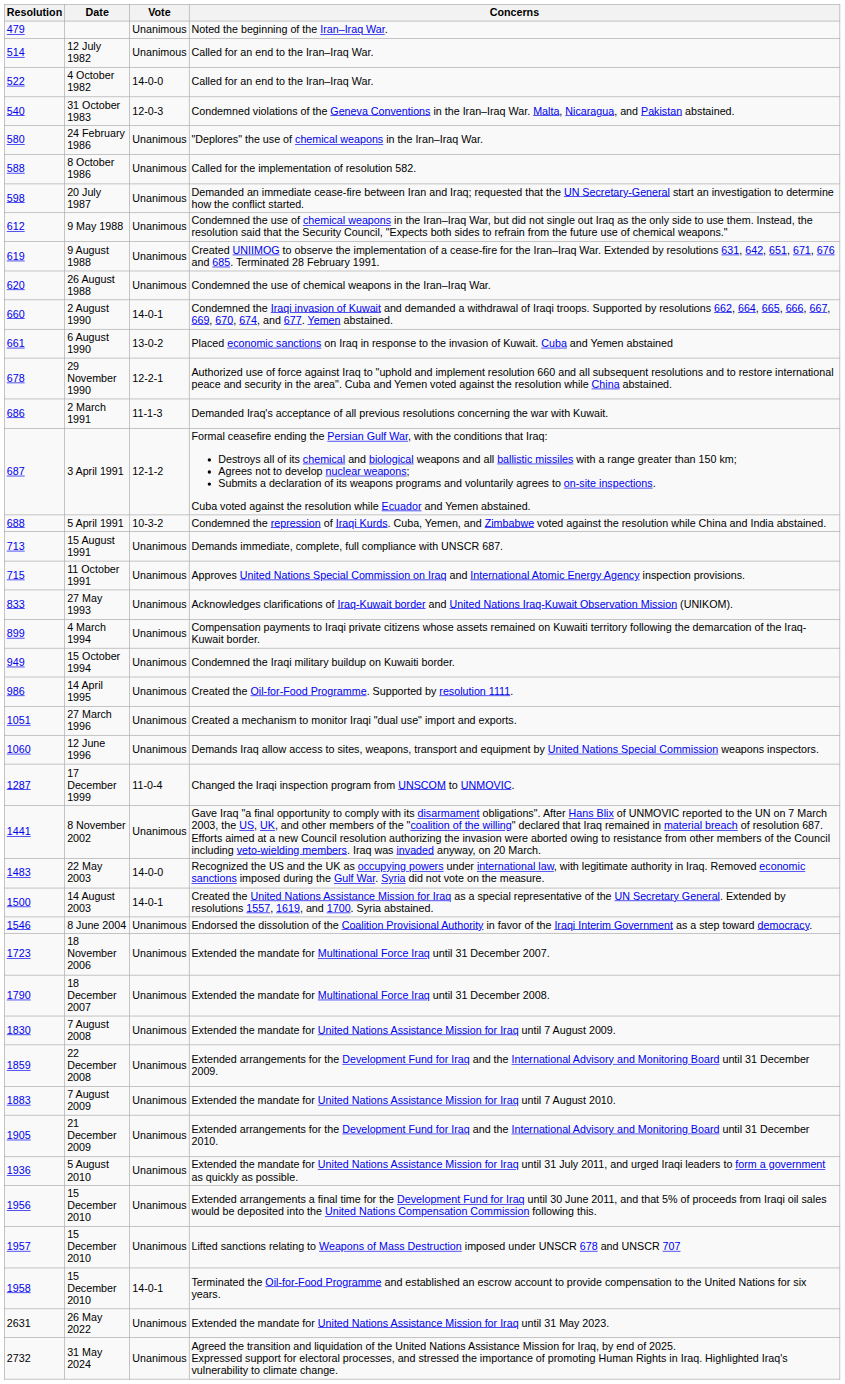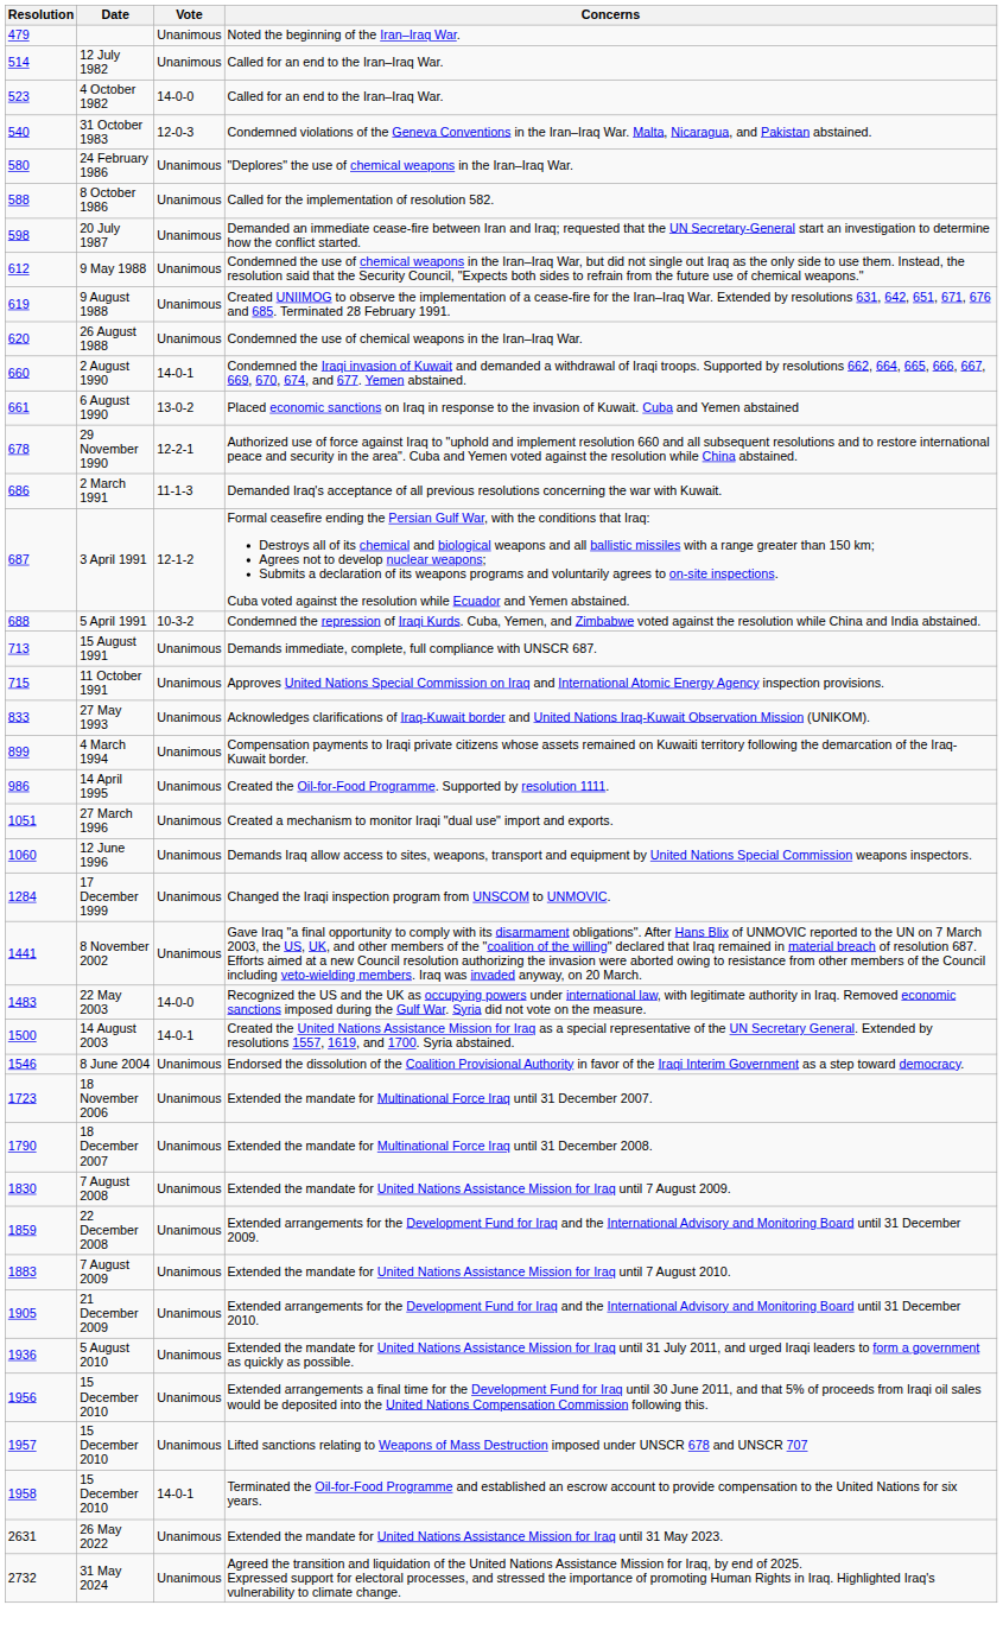 <table class="wikitable">
 <tr>
 <th>Resolution</th>
 <th>Date</th>
 <th>Vote</th>
 <th>Concerns</th>
 </tr>
 <tr>
 <td><a href='#'>479</a></td>
 <td></td>
 <td>Unanimous</td>
 <td>Noted the beginning of the <a href='#'>Iran–Iraq War</a>.</td>
 </tr>
 <tr>
 <td><a href='#'>514</a></td>
 <td>12 July 1982</td>
 <td>Unanimous</td>
 <td>Called for an end to the Iran–Iraq War.</td>
 </tr>
 <tr>
-<td><a href='#'>522</a></td>
+<td><a href='#'>523</a></td>
 <td>4 October 1982</td>
 <td>14-0-0</td>
 <td>Called for an end to the Iran–Iraq War.</td>
 </tr>
 <tr>
 <td><a href='#'>540</a></td>
 <td>31 October 1983</td>
 <td>12-0-3</td>
 <td>Condemned violations of the <a href='#'>Geneva Conventions</a> in the Iran–Iraq War. <a href='#'>Malta</a>, <a href='#'>Nicaragua</a>, and <a href='#'>Pakistan</a> abstained.</td>
 </tr>
 <tr>
 <td><a href='#'>580</a></td>
 <td>24 February 1986</td>
 <td>Unanimous</td>
 <td>"Deplores" the use of <a href='#'>chemical weapons</a> in the Iran–Iraq War.</td>
 </tr>
 <tr>
 <td><a href='#'>588</a></td>
 <td>8 October 1986</td>
 <td>Unanimous</td>
 <td>Called for the implementation of resolution 582.</td>
 </tr>
 <tr>
 <td><a href='#'>598</a></td>
 <td>20 July 1987</td>
 <td>Unanimous</td>
 <td>Demanded an immediate cease-fire between Iran and Iraq; requested that the <a href='#'>UN Secretary-General</a> start an investigation to determine how the conflict started.</td>
 </tr>
 <tr>
 <td><a href='#'>612</a></td>
 <td>9 May 1988</td>
 <td>Unanimous</td>
 <td>Condemned the use of <a href='#'>chemical weapons</a> in the Iran–Iraq War, but did not single out Iraq as the only side to use them. Instead, the resolution said that the Security Council, "Expects both sides to refrain from the future use of chemical weapons."</td>
 </tr>
 <tr>
 <td><a href='#'>619</a></td>
 <td>9 August 1988</td>
 <td>Unanimous</td>
 <td>Created <a href='#'>UNIIMOG</a> to observe the implementation of a cease-fire for the Iran–Iraq War.  Extended by resolutions <a href='#'>631</a>, <a href='#'>642</a>, <a href='#'>651</a>, <a href='#'>671</a>, <a href='#'>676</a> and <a href='#'>685</a>.  Terminated 28 February 1991.</td>
 </tr>
 <tr>
 <td><a href='#'>620</a></td>
 <td>26 August 1988</td>
 <td>Unanimous</td>
 <td>Condemned the use of chemical weapons in the Iran–Iraq War.</td>
 </tr>
 <tr>
 <td><a href='#'>660</a></td>
 <td>2 August 1990</td>
 <td>14-0-1</td>
 <td>Condemned the <a href='#'>Iraqi invasion of Kuwait</a> and demanded a withdrawal of Iraqi troops.  Supported by resolutions <a href='#'>662</a>, <a href='#'>664</a>, <a href='#'>665</a>, <a href='#'>666</a>, <a href='#'>667</a>, <a href='#'>669</a>, <a href='#'>670</a>, <a href='#'>674</a>, and <a href='#'>677</a>. <a href='#'>Yemen</a> abstained.</td>
 </tr>
 <tr>
 <td><a href='#'>661</a></td>
 <td>6 August 1990</td>
 <td>13-0-2</td>
 <td>Placed <a href='#'>economic sanctions</a> on Iraq in response to the invasion of Kuwait. <a href='#'>Cuba</a> and Yemen abstained</td>
 </tr>
 <tr>
 <td><a href='#'>678</a></td>
 <td>29 November 1990</td>
 <td>12-2-1</td>
 <td>Authorized use of force against Iraq to "uphold and implement resolution 660 and all subsequent resolutions and to restore international peace and security in the area". Cuba and Yemen voted against the resolution while <a href='#'>China</a> abstained.</td>
 </tr>
 <tr>
 <td><a href='#'>686</a></td>
 <td>2 March 1991</td>
 <td>11-1-3</td>
 <td>Demanded Iraq's acceptance of all previous resolutions concerning the war with Kuwait.</td>
 </tr>
 <tr>
 <td><a href='#'>687</a></td>
 <td>3 April 1991</td>
 <td>12-1-2</td>
 <td>Formal ceasefire ending the <a href='#'>Persian Gulf War</a>, with the conditions that Iraq:<br><ul><li>Destroys all of its <a href='#'>chemical</a> and <a href='#'>biological</a> weapons and all <a href='#'>ballistic missiles</a> with a range greater than 150 km;</li><li>Agrees not to develop <a href='#'>nuclear weapons</a>;</li><li>Submits a declaration of its weapons programs and voluntarily agrees to <a href='#'>on-site inspections</a>.</li></ul>Cuba voted against the resolution while <a href='#'>Ecuador</a> and Yemen abstained.</td>
 </tr>
 <tr>
 <td><a href='#'>688</a></td>
 <td>5 April 1991</td>
 <td>10-3-2</td>
 <td>Condemned the <a href='#'>repression</a> of <a href='#'>Iraqi Kurds</a>. Cuba, Yemen, and <a href='#'>Zimbabwe</a> voted against the resolution while China and India abstained.</td>
 </tr>
 <tr>
 <td><a href='#'>713</a></td>
 <td>15 August 1991</td>
 <td>Unanimous</td>
 <td>Demands immediate, complete, full compliance with UNSCR 687.</td>
 </tr>
 <tr>
 <td><a href='#'>715</a></td>
 <td>11 October 1991</td>
 <td>Unanimous</td>
 <td>Approves <a href='#'>United Nations Special Commission on Iraq</a> and <a href='#'>International Atomic Energy Agency</a> inspection provisions.</td>
 </tr>
 <tr>
 <td><a href='#'>833</a></td>
 <td>27 May 1993</td>
 <td>Unanimous</td>
 <td>Acknowledges clarifications of <a href='#'>Iraq-Kuwait border</a> and <a href='#'>United Nations Iraq-Kuwait Observation Mission</a> (UNIKOM).</td>
 </tr>
 <tr>
 <td><a href='#'>899</a></td>
 <td>4 March 1994</td>
 <td>Unanimous</td>
 <td>Compensation payments to Iraqi private citizens whose assets remained on Kuwaiti territory following the demarcation of the Iraq-Kuwait border.</td>
 </tr>
 <tr>
-<td><a href='#'>949</a></td>
-<td>15 October 1994</td>
-<td>Unanimous</td>
-<td>Condemned the Iraqi military buildup on Kuwaiti border.</td>
-</tr>
-<tr>
 <td><a href='#'>986</a></td>
 <td>14 April 1995</td>
 <td>Unanimous</td>
 <td>Created the <a href='#'>Oil-for-Food Programme</a>.  Supported by <a href='#'>resolution 1111</a>.</td>
 </tr>
 <tr>
 <td><a href='#'>1051</a></td>
 <td>27 March 1996</td>
 <td>Unanimous</td>
 <td>Created a mechanism to monitor Iraqi "dual use" import and exports.</td>
 </tr>
 <tr>
 <td><a href='#'>1060</a></td>
 <td>12 June 1996</td>
 <td>Unanimous</td>
 <td>Demands Iraq allow access to sites, weapons, transport and equipment by <a href='#'>United Nations Special Commission</a> weapons inspectors.</td>
 </tr>
 <tr>
-<td><a href='#'>1287</a></td>
+<td><a href='#'>1284</a></td>
 <td>17 December 1999</td>
-<td>11-0-4</td>
+<td>Unanimous</td>
 <td>Changed the Iraqi inspection program from <a href='#'>UNSCOM</a> to <a href='#'>UNMOVIC</a>.</td>
 </tr>
 <tr>
 <td><a href='#'>1441</a></td>
 <td>8 November 2002</td>
 <td>Unanimous</td>
 <td>Gave Iraq "a final opportunity to comply with its <a href='#'>disarmament</a> obligations".  After <a href='#'>Hans Blix</a> of UNMOVIC reported to the UN on 7 March 2003, the <a href='#'>US</a>, <a href='#'>UK</a>, and other members of the "<a href='#'>coalition of the willing</a>" declared that Iraq remained in <a href='#'>material breach</a> of resolution 687. Efforts aimed at a new Council resolution authorizing the invasion were aborted owing to resistance from other members of the Council including <a href='#'>veto-wielding members</a>. Iraq was <a href='#'>invaded</a> anyway, on 20 March.</td>
 </tr>
 <tr>
 <td><a href='#'>1483</a></td>
 <td>22 May 2003</td>
 <td>14-0-0</td>
 <td>Recognized the US and the UK as <a href='#'>occupying powers</a> under <a href='#'>international law</a>, with legitimate authority in Iraq. Removed <a href='#'>economic sanctions</a> imposed during the <a href='#'>Gulf War</a>. <a href='#'>Syria</a> did not vote on the measure.</td>
 </tr>
 <tr>
 <td><a href='#'>1500</a></td>
 <td>14 August 2003</td>
 <td>14-0-1</td>
 <td>Created the <a href='#'>United Nations Assistance Mission for Iraq</a> as a special representative of the <a href='#'>UN Secretary General</a>.  Extended by resolutions <a href='#'>1557</a>, <a href='#'>1619</a>, and <a href='#'>1700</a>. Syria abstained.</td>
 </tr>
 <tr>
 <td><a href='#'>1546</a></td>
 <td>8 June 2004</td>
 <td>Unanimous</td>
 <td>Endorsed the dissolution of the <a href='#'>Coalition Provisional Authority</a> in favor of the <a href='#'>Iraqi Interim Government</a> as a step toward <a href='#'>democracy</a>.</td>
 </tr>
 <tr>
 <td><a href='#'>1723</a></td>
 <td>18 November 2006</td>
 <td>Unanimous</td>
 <td>Extended the mandate for <a href='#'>Multinational Force Iraq</a> until 31 December 2007.</td>
 </tr>
 <tr>
 <td><a href='#'>1790</a></td>
 <td>18 December 2007</td>
 <td>Unanimous</td>
 <td>Extended the mandate for <a href='#'>Multinational Force Iraq</a> until 31 December 2008.</td>
 </tr>
 <tr>
 <td><a href='#'>1830</a></td>
 <td>7 August 2008</td>
 <td>Unanimous</td>
 <td>Extended the mandate for <a href='#'>United Nations Assistance Mission for Iraq</a> until 7 August 2009.</td>
 </tr>
 <tr>
 <td><a href='#'>1859</a></td>
 <td>22 December 2008</td>
 <td>Unanimous</td>
 <td>Extended arrangements for the <a href='#'>Development Fund for Iraq</a> and the <a href='#'>International Advisory and Monitoring Board</a> until 31 December 2009.</td>
 </tr>
 <tr>
 <td><a href='#'>1883</a></td>
 <td>7 August 2009</td>
 <td>Unanimous</td>
 <td>Extended the mandate for <a href='#'>United Nations Assistance Mission for Iraq</a> until 7 August 2010.</td>
 </tr>
 <tr>
 <td><a href='#'>1905</a></td>
 <td>21 December 2009</td>
 <td>Unanimous</td>
 <td>Extended arrangements for the <a href='#'>Development Fund for Iraq</a> and the <a href='#'>International Advisory and Monitoring Board</a> until 31 December 2010.</td>
 </tr>
 <tr>
 <td><a href='#'>1936</a></td>
 <td>5 August 2010</td>
 <td>Unanimous</td>
 <td>Extended the mandate for <a href='#'>United Nations Assistance Mission for Iraq</a> until 31 July 2011, and urged Iraqi leaders to <a href='#'>form a government</a> as quickly as possible.</td>
 </tr>
 <tr>
 <td><a href='#'>1956</a></td>
 <td>15 December 2010</td>
 <td>Unanimous</td>
 <td>Extended arrangements a final time for the <a href='#'>Development Fund for Iraq</a> until 30 June 2011, and that 5% of proceeds from Iraqi oil sales would be deposited into the <a href='#'>United Nations Compensation Commission</a> following this.</td>
 </tr>
 <tr>
 <td><a href='#'>1957</a></td>
 <td>15 December 2010</td>
 <td>Unanimous</td>
 <td>Lifted sanctions relating to <a href='#'>Weapons of Mass Destruction</a> imposed under UNSCR <a href='#'>678</a> and UNSCR <a href='#'>707</a></td>
 </tr>
 <tr>
 <td><a href='#'>1958</a></td>
 <td>15 December 2010</td>
 <td>14-0-1</td>
 <td>Terminated the <a href='#'>Oil-for-Food Programme</a> and established an escrow account to provide compensation to the United Nations for six years.</td>
 </tr>
 <tr>
 <td>2631</td>
 <td>26 May 2022</td>
 <td>Unanimous</td>
 <td>Extended the mandate for <a href='#'>United Nations Assistance Mission for Iraq</a> until 31 May 2023.</td>
 </tr>
 <tr>
 <td>2732</td>
 <td>31 May 2024</td>
 <td>Unanimous</td>
 <td>Agreed the transition and liquidation of the United Nations Assistance Mission for Iraq, by end of 2025.<br>Expressed support for electoral processes, and stressed the importance of promoting Human Rights in Iraq. Highlighted Iraq's vulnerability to climate change.</td>
 </tr>
 </table>
